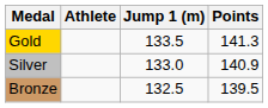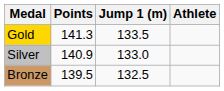 <table class="wikitable">
 <tr>
 <th>Medal</th>
+<th>Points</th>
+<th>Jump 1 (m)</th>
 <th>Athlete</th>
-<th>Jump 1 (m)</th>
-<th>Points</th>
 </tr>
 <tr>
 <td style="background:gold;">Gold</td>
+<td align=right>141.3</td>
+<td align=center>133.5</td>
 <td></td>
-<td align=center>133.5</td>
-<td align=right>141.3</td>
 </tr>
 <tr>
 <td style="background:silver;">Silver</td>
+<td align=right>140.9</td>
+<td align=center>133.0</td>
 <td></td>
-<td align=center>133.0</td>
-<td align=right>140.9</td>
 </tr>
 <tr>
 <td style="background:#c96;">Bronze</td>
+<td align=right>139.5</td>
+<td align=center>132.5</td>
 <td></td>
-<td align=center>132.5</td>
-<td align=right>139.5</td>
 </tr>
 </table>
